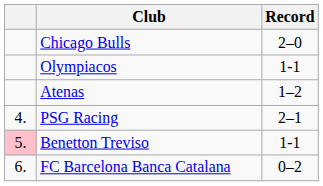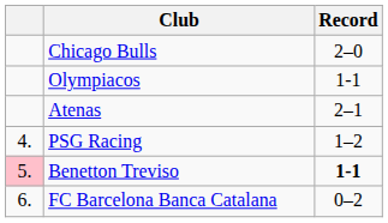 <table class="wikitable" style="text-align:center">
 <tr>
 <th width=25></th>
 <th width=220>Club</th>
 <th width=25>Record</th>
 </tr>
 <tr>
 <td></td>
 <td align=left> <a href='#'>Chicago Bulls</a></td>
 <td>2–0</td>
 </tr>
 <tr>
 <td></td>
 <td align=left> <a href='#'>Olympiacos</a></td>
 <td>1-1</td>
 </tr>
 <tr>
 <td></td>
 <td align=left> <a href='#'>Atenas</a></td>
-<td>1–2</td>
+<td>2–1</td>
 </tr>
 <tr>
 <td>4.</td>
 <td align=left> <a href='#'>PSG Racing</a></td>
-<td>2–1</td>
+<td>1–2</td>
 </tr>
 <tr>
 <td style="background: pink;">5.</td>
 <td align=left> <a href='#'>Benetton Treviso</a></td>
-<td>1-1</td>
+<td><strong>1-1</strong></td>
 </tr>
 <tr>
 <td>6.</td>
 <td align=left> <a href='#'>FC Barcelona Banca Catalana</a></td>
 <td>0–2</td>
 </tr>
 </table>
